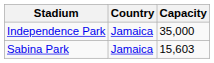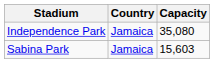 <table class="wikitable sortable">
 <tr>
 <th>Stadium</th>
 <th>Country</th>
 <th>Capacity</th>
 </tr>
 <tr>
 <td><a href='#'>Independence Park</a></td>
 <td><a href='#'>Jamaica</a></td>
-<td>35,000</td>
+<td>35,080</td>
 </tr>
 <tr>
 <td><a href='#'>Sabina Park</a></td>
 <td><a href='#'>Jamaica</a></td>
 <td>15,603</td>
 </tr>
 </table>
